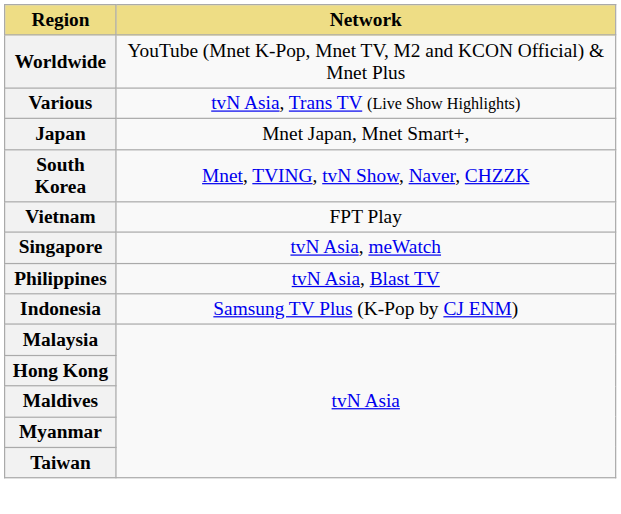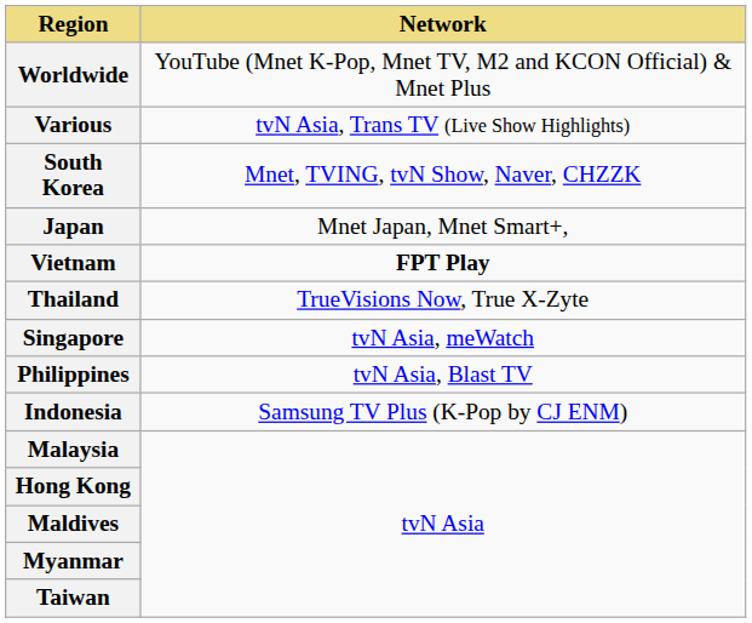 <table class="wikitable" style="text-align:center; width:40%">
 <tr>
 <th scope="col" style="background-color:#EEDD85">Region</th>
 <th scope="col" style="background-color:#EEDD85">Network</th>
 </tr>
 <tr>
 <th scope="col">Worldwide</th>
 <td>YouTube (Mnet K-Pop, Mnet TV, M2 and KCON Official) & Mnet Plus</td>
 </tr>
 <tr>
 <th scope="col">Various</th>
 <td><a href='#'>tvN Asia</a>, <a href='#'>Trans TV</a> <small>(Live Show Highlights)</small></td>
 </tr>
 <tr>
+<th scope="col">South Korea</th>
+<td><a href='#'>Mnet</a>, <a href='#'>TVING</a>, <a href='#'>tvN Show</a>, <a href='#'>Naver</a>, <a href='#'>CHZZK</a></td>
+</tr>
+<tr>
 <th scope="col">Japan</th>
 <td>Mnet Japan, Mnet Smart+,  </td>
 </tr>
 <tr>
-<th scope="col">South Korea</th>
-<td><a href='#'>Mnet</a>, <a href='#'>TVING</a>, <a href='#'>tvN Show</a>, <a href='#'>Naver</a>, <a href='#'>CHZZK</a></td>
+<th scope="col">Vietnam</th>
+<td><strong>FPT Play</strong></td>
 </tr>
 <tr>
-<th scope="col">Vietnam</th>
-<td>FPT Play</td>
+<th scope="col">Thailand</th>
+<td><a href='#'>TrueVisions Now</a>, True X-Zyte</td>
 </tr>
 <tr>
 <th scope="col">Singapore</th>
 <td><a href='#'>tvN Asia</a>, <a href='#'>meWatch</a></td>
 </tr>
 <tr>
 <th scope="col">Philippines</th>
 <td><a href='#'>tvN Asia</a>, <a href='#'>Blast TV</a></td>
 </tr>
 <tr>
 <th scope="col">Indonesia</th>
 <td><a href='#'>Samsung TV Plus</a> (K-Pop by <a href='#'>CJ ENM</a>)</td>
 </tr>
 <tr>
 <th scope="col">Malaysia</th>
 <td rowspan="5"><a href='#'>tvN Asia</a></td>
 </tr>
 <tr>
 <th scope="col">Hong Kong</th>
 </tr>
 <tr>
 <th scope="col">Maldives</th>
 </tr>
 <tr>
 <th scope="col">Myanmar</th>
 </tr>
 <tr>
 <th scope="col">Taiwan</th>
 </tr>
 </table>
